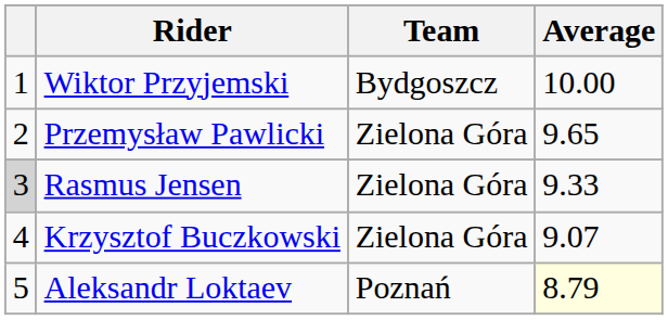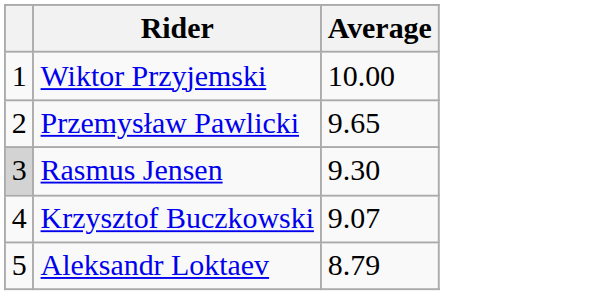 <table class=wikitable>
 <tr>
 <th></th>
 <th>Rider</th>
-<th>Team</th>
 <th>Average</th>
 </tr>
 <tr>
 <td align="center">1</td>
 <td><a href='#'>Wiktor Przyjemski</a></td>
-<td>Bydgoszcz</td>
 <td>10.00</td>
 </tr>
 <tr>
 <td align="center">2</td>
 <td><a href='#'>Przemysław Pawlicki</a></td>
-<td>Zielona Góra</td>
 <td>9.65</td>
 </tr>
 <tr>
 <td align="center" style="background: lightgrey;">3</td>
 <td><a href='#'>Rasmus Jensen</a></td>
-<td>Zielona Góra</td>
-<td>9.33</td>
+<td>9.30</td>
 </tr>
 <tr>
 <td align="center">4</td>
 <td><a href='#'>Krzysztof Buczkowski</a></td>
-<td>Zielona Góra</td>
 <td>9.07</td>
 </tr>
 <tr>
 <td align="center">5</td>
 <td><a href='#'>Aleksandr Loktaev</a></td>
-<td>Poznań</td>
-<td style="background: lightyellow;">8.79</td>
+<td>8.79</td>
 </tr>
 </table>
